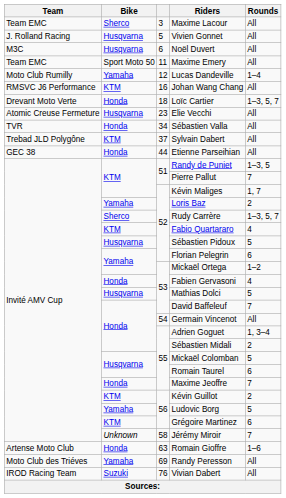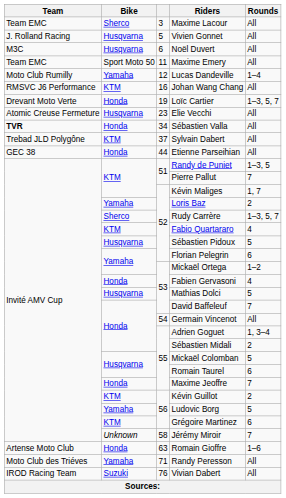 <table class="wikitable" style="font-size: 85%">
 <tr>
 <th>Team</th>
 <th>Bike</th>
 <th></th>
 <th>Riders</th>
 <th>Rounds</th>
 </tr>
 <tr>
 <td> Team EMC</td>
 <td><a href='#'>Sherco</a></td>
 <td>3</td>
 <td> Maxime Lacour</td>
 <td>All</td>
 </tr>
 <tr>
 <td> J. Rolland Racing</td>
 <td><a href='#'>Husqvarna</a></td>
 <td>5</td>
 <td> Vivien Gonnet</td>
 <td>All</td>
 </tr>
 <tr>
 <td> M3C</td>
 <td><a href='#'>Husqvarna</a></td>
 <td>6</td>
 <td> Noël Duvert</td>
 <td>All</td>
 </tr>
 <tr>
 <td> Team EMC</td>
 <td>Sport Moto 50</td>
 <td>11</td>
 <td> Maxime Emery</td>
 <td>All</td>
 </tr>
 <tr>
 <td> Moto Club Rumilly</td>
 <td><a href='#'>Yamaha</a></td>
 <td>12</td>
 <td> Lucas Dandeville</td>
 <td>1–4</td>
 </tr>
 <tr>
 <td> RMSVC J6 Performance</td>
 <td><a href='#'>KTM</a></td>
 <td>16</td>
 <td> Johan Wang Chang</td>
 <td>All</td>
 </tr>
 <tr>
 <td> Drevant Moto Verte</td>
 <td><a href='#'>Honda</a></td>
-<td>18</td>
+<td>19</td>
 <td> Loïc Cartier</td>
 <td>1–3, 5, 7</td>
 </tr>
 <tr>
 <td> Atomic Creuse Fermeture</td>
 <td><a href='#'>Husqvarna</a></td>
 <td>23</td>
 <td> Elie Vecchi</td>
 <td>All</td>
 </tr>
 <tr>
-<td> TVR</td>
+<td><strong> TVR</strong></td>
 <td><a href='#'>Honda</a></td>
 <td>34</td>
 <td> Sébastien Valla</td>
 <td>All</td>
 </tr>
 <tr>
 <td> Trebad JLD Polygône</td>
 <td><a href='#'>KTM</a></td>
 <td>37</td>
 <td> Sylvain Dabert</td>
 <td>All</td>
 </tr>
 <tr>
 <td> GEC 38</td>
 <td><a href='#'>Honda</a></td>
 <td>44</td>
 <td> Etienne Parseihian</td>
 <td>All</td>
 </tr>
 <tr>
 <td rowspan=22> Invité AMV Cup</td>
 <td rowspan=3><a href='#'>KTM</a></td>
 <td rowspan=2>51</td>
 <td> <a href='#'>Randy de Puniet</a></td>
 <td>1–3, 5</td>
 </tr>
 <tr>
 <td> Pierre Pallut</td>
 <td>7</td>
 </tr>
 <tr>
 <td rowspan=6>52</td>
 <td> Kévin Maliges</td>
 <td>1, 7</td>
 </tr>
 <tr>
 <td><a href='#'>Yamaha</a></td>
 <td> <a href='#'>Loris Baz</a></td>
 <td>2</td>
 </tr>
 <tr>
 <td><a href='#'>Sherco</a></td>
 <td> Rudy Carrère</td>
 <td>1–3, 5, 7</td>
 </tr>
 <tr>
 <td><a href='#'>KTM</a></td>
 <td> <a href='#'>Fabio Quartararo</a></td>
 <td>4</td>
 </tr>
 <tr>
 <td><a href='#'>Husqvarna</a></td>
 <td> Sébastien Pidoux</td>
 <td>5</td>
 </tr>
 <tr>
 <td rowspan=2><a href='#'>Yamaha</a></td>
 <td> Florian Pelegrin</td>
 <td>6</td>
 </tr>
 <tr>
 <td rowspan=4>53</td>
 <td> Mickaël Ortega</td>
 <td>1–2</td>
 </tr>
 <tr>
 <td><a href='#'>Honda</a></td>
 <td> Fabien Gervasoni</td>
 <td>4</td>
 </tr>
 <tr>
 <td><a href='#'>Husqvarna</a></td>
 <td> Mathias Dolci</td>
 <td>5</td>
 </tr>
 <tr>
 <td rowspan=4><a href='#'>Honda</a></td>
 <td> David Baffeleuf</td>
 <td>7</td>
 </tr>
 <tr>
 <td>54</td>
 <td> Germain Vincenot</td>
 <td>All</td>
 </tr>
 <tr>
 <td rowspan=5>55</td>
 <td> Adrien Goguet</td>
 <td>1, 3–4</td>
 </tr>
 <tr>
 <td> Sébastien Midali</td>
 <td>2</td>
 </tr>
 <tr>
 <td rowspan=2><a href='#'>Husqvarna</a></td>
 <td> Mickaël Colomban</td>
 <td>5</td>
 </tr>
 <tr>
 <td> Romain Taurel</td>
 <td>6</td>
 </tr>
 <tr>
 <td><a href='#'>Honda</a></td>
 <td> Maxime Jeoffre</td>
 <td>7</td>
 </tr>
 <tr>
 <td><a href='#'>KTM</a></td>
 <td rowspan=3>56</td>
 <td> Kévin Guillot</td>
 <td>2</td>
 </tr>
 <tr>
 <td><a href='#'>Yamaha</a></td>
 <td> Ludovic Borg</td>
 <td>5</td>
 </tr>
 <tr>
 <td><a href='#'>KTM</a></td>
 <td> Grégoire Martinez</td>
 <td>6</td>
 </tr>
 <tr>
 <td><em>Unknown</em></td>
 <td>58</td>
 <td> Jérémy Miroir</td>
 <td>7</td>
 </tr>
 <tr>
 <td> Artense Moto Club</td>
 <td><a href='#'>Honda</a></td>
 <td>63</td>
 <td> Romain Gioffre</td>
 <td>1–6</td>
 </tr>
 <tr>
 <td> Moto Club des Triéves</td>
 <td><a href='#'>Yamaha</a></td>
-<td>69</td>
+<td>71</td>
 <td> Randy Peresson</td>
 <td>All</td>
 </tr>
 <tr>
 <td> IROD Racing Team</td>
 <td><a href='#'>Suzuki</a></td>
 <td>76</td>
 <td> Vivian Dabert</td>
 <td>All</td>
 </tr>
 <tr>
 <th colspan=5>Sources:</th>
 </tr>
 </table>
